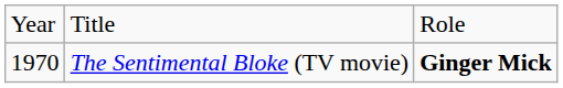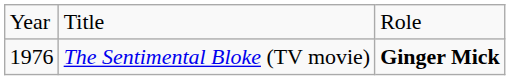 <table class="wikitable">
 <tr>
 <td>Year</td>
 <td>Title</td>
 <td>Role</td>
 </tr>
 <tr>
-<td>1970</td>
+<td>1976</td>
 <td><em><a href='#'>The Sentimental Bloke</a></em> (TV  movie)</td>
 <td><strong>Ginger Mick</strong></td>
 </tr>
 </table>
